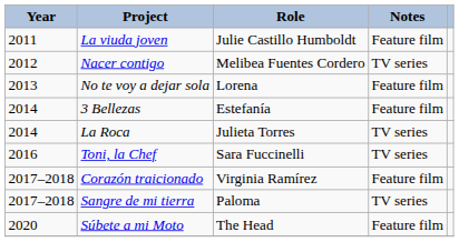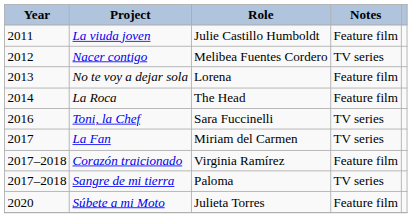 <table class="wikitable">
 <tr>
 <th style="background:#B0C4DE;">Year</th>
 <th style="background:#B0C4DE;">Project</th>
 <th style="background:#B0C4DE;">Role</th>
 <th style="background:#B0C4DE;">Notes</th>
 <th style="background:#B0C4DE;"></th>
 </tr>
 <tr>
 <td>2011</td>
 <td><em><a href='#'>La viuda joven</a></em></td>
 <td>Julie Castillo Humboldt</td>
 <td>Feature film</td>
 <td></td>
 </tr>
 <tr>
 <td>2012</td>
 <td><em><a href='#'>Nacer contigo</a></em></td>
 <td>Melibea Fuentes Cordero</td>
 <td>TV series</td>
 <td></td>
 </tr>
 <tr>
 <td>2013</td>
 <td><em>No te voy a dejar sola</em></td>
 <td>Lorena</td>
 <td>Feature film</td>
 <td></td>
 </tr>
 <tr>
 <td>2014</td>
-<td><em>3 Bellezas</em></td>
-<td>Estefanía</td>
+<td><em>La Roca</em></td>
+<td>The Head</td>
 <td>Feature film</td>
-<td></td>
-</tr>
-<tr>
-<td>2014</td>
-<td><em>La Roca</em></td>
-<td>Julieta Torres</td>
-<td>TV series</td>
 <td></td>
 </tr>
 <tr>
 <td>2016</td>
 <td><em><a href='#'>Toni, la Chef</a></em></td>
 <td>Sara Fuccinelli</td>
+<td>TV series</td>
+<td></td>
+</tr>
+<tr>
+<td>2017</td>
+<td><em><a href='#'>La Fan</a></em></td>
+<td>Miriam del Carmen</td>
 <td>TV series</td>
 <td></td>
 </tr>
 <tr>
 <td>2017–2018</td>
 <td><em><a href='#'>Corazón traicionado</a></em></td>
 <td>Virginia Ramírez</td>
 <td>Feature film</td>
 <td></td>
 </tr>
 <tr>
 <td>2017–2018</td>
 <td><em><a href='#'>Sangre de mi tierra</a></em></td>
 <td>Paloma</td>
 <td>TV series</td>
 <td></td>
 </tr>
 <tr>
 <td>2020</td>
 <td><em><a href='#'>Súbete a mi Moto</a></em></td>
-<td>The Head</td>
+<td>Julieta Torres</td>
 <td>Feature film</td>
 <td></td>
 </tr>
 <tr>
 </tr>
 </table>
